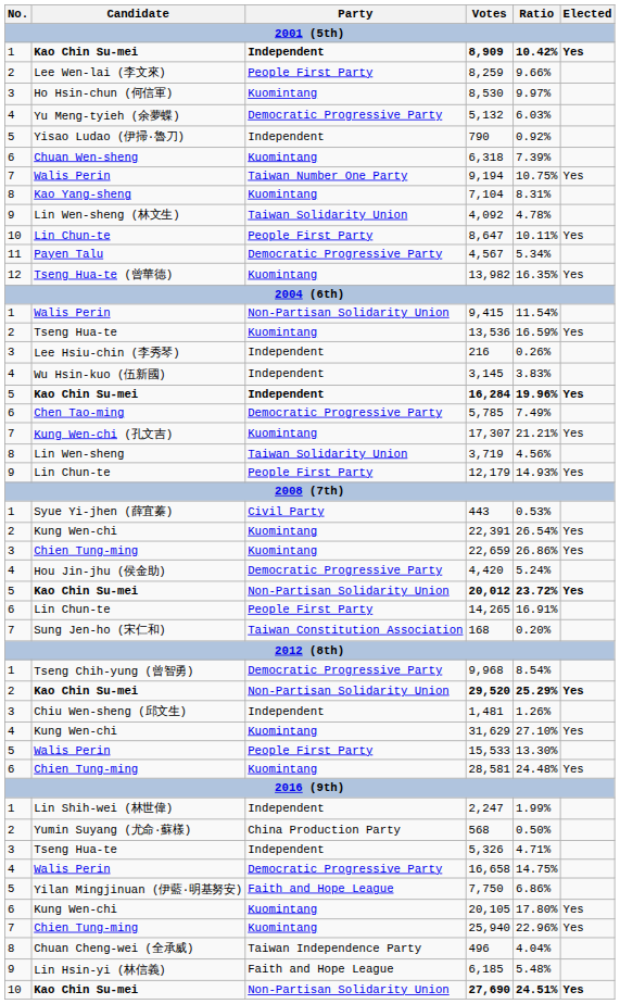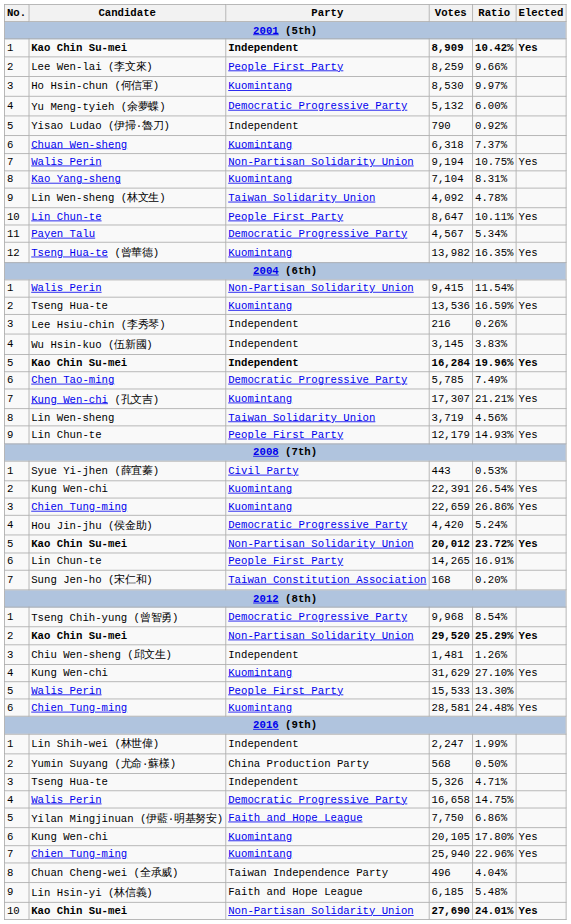 <table class=wikitable>
 <tr>
 <th>No.</th>
 <th>Candidate</th>
 <th>Party</th>
 <th>Votes</th>
 <th>Ratio</th>
 <th>Elected</th>
 </tr>
 <tr>
 <th colspan=6 style="background:#B0C4DE;"><a href='#'>2001</a> (5th)</th>
 </tr>
 <tr>
 <td>1</td>
 <td><strong>Kao Chin Su-mei</strong></td>
 <td><strong>Independent</strong></td>
 <td><strong>8,909</strong></td>
 <td><strong>10.42%</strong></td>
 <td><strong>Yes</strong></td>
 </tr>
 <tr>
 <td>2</td>
 <td>Lee Wen-lai (李文來)</td>
 <td><a href='#'>People First Party</a></td>
 <td>8,259</td>
 <td>9.66%</td>
 <td></td>
 </tr>
 <tr>
 <td>3</td>
 <td>Ho Hsin-chun (何信軍)</td>
 <td><a href='#'>Kuomintang</a></td>
 <td>8,530</td>
 <td>9.97%</td>
 <td></td>
 </tr>
 <tr>
 <td>4</td>
 <td>Yu Meng-tyieh (余夢蝶)</td>
 <td><a href='#'>Democratic Progressive Party</a></td>
 <td>5,132</td>
-<td>6.03%</td>
+<td>6.00%</td>
 <td></td>
 </tr>
 <tr>
 <td>5</td>
 <td>Yisao Ludao (伊掃·魯刀)</td>
 <td>Independent</td>
 <td>790</td>
 <td>0.92%</td>
 <td></td>
 </tr>
 <tr>
 <td>6</td>
 <td><a href='#'>Chuan Wen-sheng</a></td>
 <td><a href='#'>Kuomintang</a></td>
 <td>6,318</td>
-<td>7.39%</td>
+<td>7.37%</td>
 <td></td>
 </tr>
 <tr>
 <td>7</td>
 <td><a href='#'>Walis Perin</a></td>
-<td><a href='#'>Taiwan Number One Party</a></td>
+<td><a href='#'>Non-Partisan Solidarity Union</a></td>
 <td>9,194</td>
 <td>10.75%</td>
 <td>Yes</td>
 </tr>
 <tr>
 <td>8</td>
 <td><a href='#'>Kao Yang-sheng</a></td>
 <td><a href='#'>Kuomintang</a></td>
 <td>7,104</td>
 <td>8.31%</td>
 <td></td>
 </tr>
 <tr>
 <td>9</td>
 <td>Lin Wen-sheng (林文生)</td>
 <td><a href='#'>Taiwan Solidarity Union</a></td>
 <td>4,092</td>
 <td>4.78%</td>
 <td></td>
 </tr>
 <tr>
 <td>10</td>
 <td><a href='#'>Lin Chun-te</a></td>
 <td><a href='#'>People First Party</a></td>
 <td>8,647</td>
 <td>10.11%</td>
 <td>Yes</td>
 </tr>
 <tr>
 <td>11</td>
 <td><a href='#'>Payen Talu</a></td>
 <td><a href='#'>Democratic Progressive Party</a></td>
 <td>4,567</td>
 <td>5.34%</td>
 <td></td>
 </tr>
 <tr>
 <td>12</td>
 <td><a href='#'>Tseng Hua-te</a> (曾華德)</td>
 <td><a href='#'>Kuomintang</a></td>
 <td>13,982</td>
 <td>16.35%</td>
 <td>Yes</td>
 </tr>
 <tr>
 <th colspan=6 style="background:#B0C4DE;"><a href='#'>2004</a> (6th)</th>
 </tr>
 <tr>
 <td>1</td>
 <td><a href='#'>Walis Perin</a></td>
 <td><a href='#'>Non-Partisan Solidarity Union</a></td>
 <td>9,415</td>
 <td>11.54%</td>
 <td></td>
 </tr>
 <tr>
 <td>2</td>
 <td>Tseng Hua-te</td>
 <td><a href='#'>Kuomintang</a></td>
 <td>13,536</td>
 <td>16.59%</td>
 <td>Yes</td>
 </tr>
 <tr>
 <td>3</td>
 <td>Lee Hsiu-chin (李秀琴)</td>
 <td>Independent</td>
 <td>216</td>
 <td>0.26%</td>
 <td></td>
 </tr>
 <tr>
 <td>4</td>
 <td>Wu Hsin-kuo (伍新國)</td>
 <td>Independent</td>
 <td>3,145</td>
 <td>3.83%</td>
 <td></td>
 </tr>
 <tr>
 <td>5</td>
 <td><strong>Kao Chin Su-mei</strong></td>
 <td><strong>Independent</strong></td>
 <td><strong>16,284</strong></td>
 <td><strong>19.96%</strong></td>
 <td><strong>Yes</strong></td>
 </tr>
 <tr>
 <td>6</td>
 <td><a href='#'>Chen Tao-ming</a></td>
 <td><a href='#'>Democratic Progressive Party</a></td>
 <td>5,785</td>
 <td>7.49%</td>
 <td></td>
 </tr>
 <tr>
 <td>7</td>
 <td><a href='#'>Kung Wen-chi</a> (孔文吉)</td>
 <td><a href='#'>Kuomintang</a></td>
 <td>17,307</td>
 <td>21.21%</td>
 <td>Yes</td>
 </tr>
 <tr>
 <td>8</td>
 <td>Lin Wen-sheng</td>
 <td><a href='#'>Taiwan Solidarity Union</a></td>
 <td>3,719</td>
 <td>4.56%</td>
 <td></td>
 </tr>
 <tr>
 <td>9</td>
 <td>Lin Chun-te</td>
 <td><a href='#'>People First Party</a></td>
 <td>12,179</td>
 <td>14.93%</td>
 <td>Yes</td>
 </tr>
 <tr>
 <th colspan=6 style="background:#B0C4DE;"><a href='#'>2008</a> (7th)</th>
 </tr>
 <tr>
 <td>1</td>
 <td>Syue Yi-jhen (薛宜蓁)</td>
 <td><a href='#'>Civil Party</a></td>
 <td>443</td>
 <td>0.53%</td>
 <td></td>
 </tr>
 <tr>
 <td>2</td>
 <td>Kung Wen-chi</td>
 <td><a href='#'>Kuomintang</a></td>
 <td>22,391</td>
 <td>26.54%</td>
 <td>Yes</td>
 </tr>
 <tr>
 <td>3</td>
 <td><a href='#'>Chien Tung-ming</a></td>
 <td><a href='#'>Kuomintang</a></td>
 <td>22,659</td>
 <td>26.86%</td>
 <td>Yes</td>
 </tr>
 <tr>
 <td>4</td>
 <td>Hou Jin-jhu (侯金助)</td>
 <td><a href='#'>Democratic Progressive Party</a></td>
 <td>4,420</td>
 <td>5.24%</td>
 <td></td>
 </tr>
 <tr>
 <td>5</td>
 <td><strong>Kao Chin Su-mei</strong></td>
 <td><a href='#'>Non-Partisan Solidarity Union</a></td>
 <td><strong>20,012</strong></td>
 <td><strong>23.72%</strong></td>
 <td><strong>Yes</strong></td>
 </tr>
 <tr>
 <td>6</td>
 <td>Lin Chun-te</td>
 <td><a href='#'>People First Party</a></td>
 <td>14,265</td>
 <td>16.91%</td>
 <td></td>
 </tr>
 <tr>
 <td>7</td>
 <td>Sung Jen-ho (宋仁和)</td>
 <td><a href='#'>Taiwan Constitution Association</a></td>
 <td>168</td>
 <td>0.20%</td>
 <td></td>
 </tr>
 <tr>
 <th colspan=6 style="background:#B0C4DE;"><a href='#'>2012</a> (8th)</th>
 </tr>
 <tr>
 <td>1</td>
 <td>Tseng Chih-yung (曾智勇)</td>
 <td><a href='#'>Democratic Progressive Party</a></td>
 <td>9,968</td>
 <td>8.54%</td>
 <td></td>
 </tr>
 <tr>
 <td>2</td>
 <td><strong>Kao Chin Su-mei</strong></td>
 <td><a href='#'>Non-Partisan Solidarity Union</a></td>
 <td><strong>29,520</strong></td>
 <td><strong>25.29%</strong></td>
 <td><strong>Yes</strong></td>
 </tr>
 <tr>
 <td>3</td>
 <td>Chiu Wen-sheng (邱文生)</td>
 <td>Independent</td>
 <td>1,481</td>
 <td>1.26%</td>
 <td></td>
 </tr>
 <tr>
 <td>4</td>
 <td>Kung Wen-chi</td>
 <td><a href='#'>Kuomintang</a></td>
 <td>31,629</td>
 <td>27.10%</td>
 <td>Yes</td>
 </tr>
 <tr>
 <td>5</td>
 <td><a href='#'>Walis Perin</a></td>
 <td><a href='#'>People First Party</a></td>
 <td>15,533</td>
 <td>13.30%</td>
 <td></td>
 </tr>
 <tr>
 <td>6</td>
 <td><a href='#'>Chien Tung-ming</a></td>
 <td><a href='#'>Kuomintang</a></td>
 <td>28,581</td>
 <td>24.48%</td>
 <td>Yes</td>
 </tr>
 <tr>
 <th colspan=6 style="background:#B0C4DE;"><a href='#'>2016</a> (9th)</th>
 </tr>
 <tr>
 <td>1</td>
 <td>Lin Shih-wei (林世偉)</td>
 <td>Independent</td>
 <td>2,247</td>
 <td>1.99%</td>
 <td></td>
 </tr>
 <tr>
 <td>2</td>
 <td>Yumin Suyang (尤命·蘇樣)</td>
 <td>China Production Party</td>
 <td>568</td>
 <td>0.50%</td>
 <td></td>
 </tr>
 <tr>
 <td>3</td>
 <td>Tseng Hua-te</td>
 <td>Independent</td>
 <td>5,326</td>
 <td>4.71%</td>
 <td></td>
 </tr>
 <tr>
 <td>4</td>
 <td><a href='#'>Walis Perin</a></td>
 <td><a href='#'>Democratic Progressive Party</a></td>
 <td>16,658</td>
 <td>14.75%</td>
 <td></td>
 </tr>
 <tr>
 <td>5</td>
 <td>Yilan Mingjinuan (伊藍·明基努安)</td>
 <td><a href='#'>Faith and Hope League</a></td>
 <td>7,750</td>
 <td>6.86%</td>
 <td></td>
 </tr>
 <tr>
 <td>6</td>
 <td>Kung Wen-chi</td>
 <td><a href='#'>Kuomintang</a></td>
 <td>20,105</td>
 <td>17.80%</td>
 <td>Yes</td>
 </tr>
 <tr>
 <td>7</td>
 <td><a href='#'>Chien Tung-ming</a></td>
 <td><a href='#'>Kuomintang</a></td>
 <td>25,940</td>
 <td>22.96%</td>
 <td>Yes</td>
 </tr>
 <tr>
 <td>8</td>
 <td>Chuan Cheng-wei (全承威)</td>
 <td>Taiwan Independence Party</td>
 <td>496</td>
 <td>4.04%</td>
 <td></td>
 </tr>
 <tr>
 <td>9</td>
 <td>Lin Hsin-yi (林信義)</td>
 <td>Faith and Hope League</td>
 <td>6,185</td>
 <td>5.48%</td>
 <td></td>
 </tr>
 <tr>
 <td>10</td>
 <td><strong>Kao Chin Su-mei</strong></td>
 <td><a href='#'>Non-Partisan Solidarity Union</a></td>
 <td><strong>27,690</strong></td>
-<td><strong>24.51%</strong></td>
+<td><strong>24.01%</strong></td>
 <td><strong>Yes</strong></td>
 </tr>
 </table>
